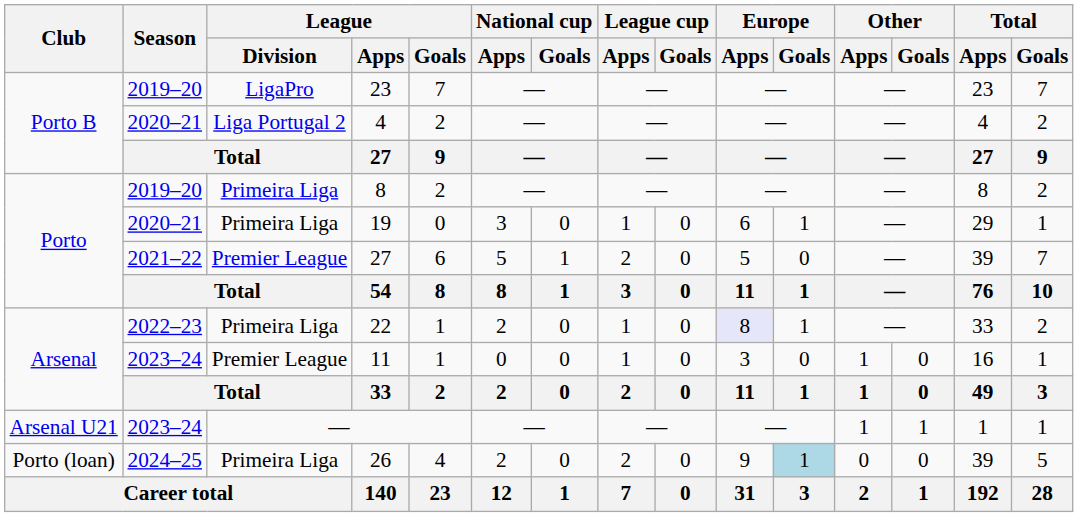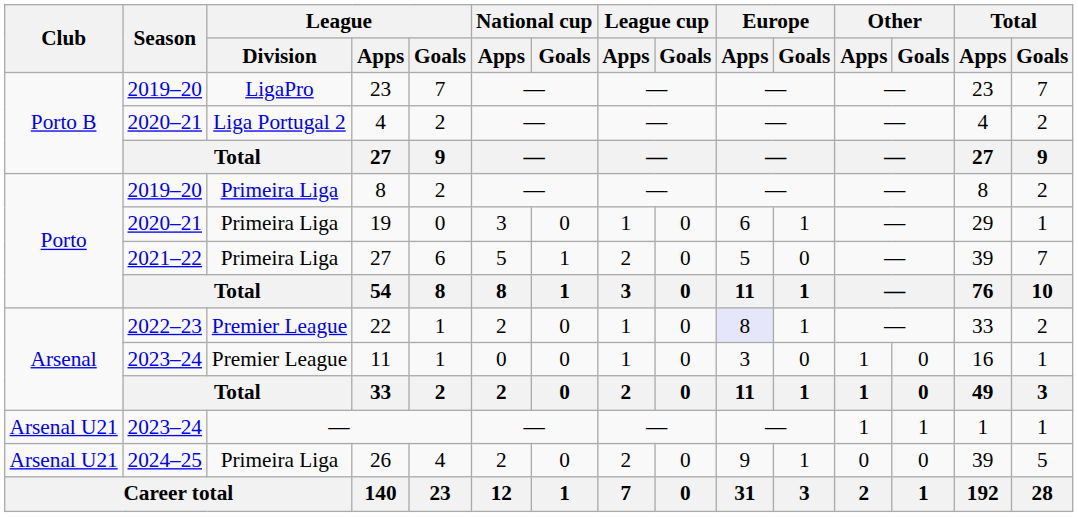 <table class="wikitable" style="text-align: center;">
 <tr>
 <th rowspan="2">Club</th>
 <th rowspan="2">Season</th>
 <th colspan="3">League</th>
 <th colspan="2">National cup</th>
 <th colspan="2">League cup</th>
 <th colspan="2">Europe</th>
 <th colspan="2">Other</th>
 <th colspan="2">Total</th>
 </tr>
 <tr>
 <th>Division</th>
 <th>Apps</th>
 <th>Goals</th>
 <th>Apps</th>
 <th>Goals</th>
 <th>Apps</th>
 <th>Goals</th>
 <th>Apps</th>
 <th>Goals</th>
 <th>Apps</th>
 <th>Goals</th>
 <th>Apps</th>
 <th>Goals</th>
 </tr>
 <tr>
 <td rowspan="3"><a href='#'>Porto B</a></td>
 <td><a href='#'>2019–20</a></td>
 <td><a href='#'>LigaPro</a></td>
 <td>23</td>
 <td>7</td>
 <td colspan="2">—</td>
 <td colspan="2">—</td>
 <td colspan="2">—</td>
 <td colspan="2">—</td>
 <td>23</td>
 <td>7</td>
 </tr>
 <tr>
 <td><a href='#'>2020–21</a></td>
 <td><a href='#'>Liga Portugal 2</a></td>
 <td>4</td>
 <td>2</td>
 <td colspan="2">—</td>
 <td colspan="2">—</td>
 <td colspan="2">—</td>
 <td colspan="2">—</td>
 <td>4</td>
 <td>2</td>
 </tr>
 <tr>
 <th colspan="2">Total</th>
 <th>27</th>
 <th>9</th>
 <th colspan="2">—</th>
 <th colspan="2">—</th>
 <th colspan="2">—</th>
 <th colspan="2">—</th>
 <th>27</th>
 <th>9</th>
 </tr>
 <tr>
 <td rowspan="4"><a href='#'>Porto</a></td>
 <td><a href='#'>2019–20</a></td>
 <td><a href='#'>Primeira Liga</a></td>
 <td>8</td>
 <td>2</td>
 <td colspan="2">—</td>
 <td colspan="2">—</td>
 <td colspan="2">—</td>
 <td colspan="2">—</td>
 <td>8</td>
 <td>2</td>
 </tr>
 <tr>
 <td><a href='#'>2020–21</a></td>
 <td>Primeira Liga</td>
 <td>19</td>
 <td>0</td>
 <td>3</td>
 <td>0</td>
 <td>1</td>
 <td>0</td>
 <td>6</td>
 <td>1</td>
 <td colspan="2">—</td>
 <td>29</td>
 <td>1</td>
 </tr>
 <tr>
 <td><a href='#'>2021–22</a></td>
-<td><a href='#'>Premier League</a></td>
+<td>Primeira Liga</td>
 <td>27</td>
 <td>6</td>
 <td>5</td>
 <td>1</td>
 <td>2</td>
 <td>0</td>
 <td>5</td>
 <td>0</td>
 <td colspan="2">—</td>
 <td>39</td>
 <td>7</td>
 </tr>
 <tr>
 <th colspan="2">Total</th>
 <th>54</th>
 <th>8</th>
 <th>8</th>
 <th>1</th>
 <th>3</th>
 <th>0</th>
 <th>11</th>
 <th>1</th>
 <th colspan="2">—</th>
 <th>76</th>
 <th>10</th>
 </tr>
 <tr>
 <td rowspan="3"><a href='#'>Arsenal</a></td>
 <td><a href='#'>2022–23</a></td>
-<td>Primeira Liga</td>
+<td><a href='#'>Premier League</a></td>
 <td>22</td>
 <td>1</td>
 <td>2</td>
 <td>0</td>
 <td>1</td>
 <td>0</td>
 <td style="background: lavender;">8</td>
 <td>1</td>
 <td colspan="2">—</td>
 <td>33</td>
 <td>2</td>
 </tr>
 <tr>
 <td><a href='#'>2023–24</a></td>
 <td>Premier League</td>
 <td>11</td>
 <td>1</td>
 <td>0</td>
 <td>0</td>
 <td>1</td>
 <td>0</td>
 <td>3</td>
 <td>0</td>
 <td>1</td>
 <td>0</td>
 <td>16</td>
 <td>1</td>
 </tr>
 <tr>
 <th colspan="2">Total</th>
 <th>33</th>
 <th>2</th>
 <th>2</th>
 <th>0</th>
 <th>2</th>
 <th>0</th>
 <th>11</th>
 <th>1</th>
 <th>1</th>
 <th>0</th>
 <th>49</th>
 <th>3</th>
 </tr>
 <tr>
 <td><a href='#'>Arsenal U21</a></td>
 <td><a href='#'>2023–24</a></td>
 <td colspan="3">—</td>
 <td colspan="2">—</td>
 <td colspan="2">—</td>
 <td colspan="2">—</td>
 <td>1</td>
 <td>1</td>
 <td>1</td>
 <td>1</td>
 </tr>
 <tr>
-<td>Porto (loan)</td>
+<td><a href='#'>Arsenal U21</a></td>
 <td><a href='#'>2024–25</a></td>
 <td>Primeira Liga</td>
 <td>26</td>
 <td>4</td>
 <td>2</td>
 <td>0</td>
 <td>2</td>
 <td>0</td>
 <td>9</td>
-<td style="background: lightblue;">1</td>
+<td>1</td>
 <td>0</td>
 <td>0</td>
 <td>39</td>
 <td>5</td>
 </tr>
 <tr>
 <th colspan="3">Career total</th>
 <th>140</th>
 <th>23</th>
 <th>12</th>
 <th>1</th>
 <th>7</th>
 <th>0</th>
 <th>31</th>
 <th>3</th>
 <th>2</th>
 <th>1</th>
 <th>192</th>
 <th>28</th>
 </tr>
 </table>
